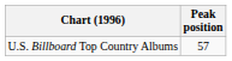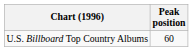 <table class="wikitable">
 <tr>
 <th>Chart (1996)</th>
 <th>Peak<br>position</th>
 </tr>
 <tr>
 <td>U.S. <em>Billboard</em> Top Country Albums</td>
-<td align="center">57</td>
+<td align="center">60</td>
 </tr>
 </table>
